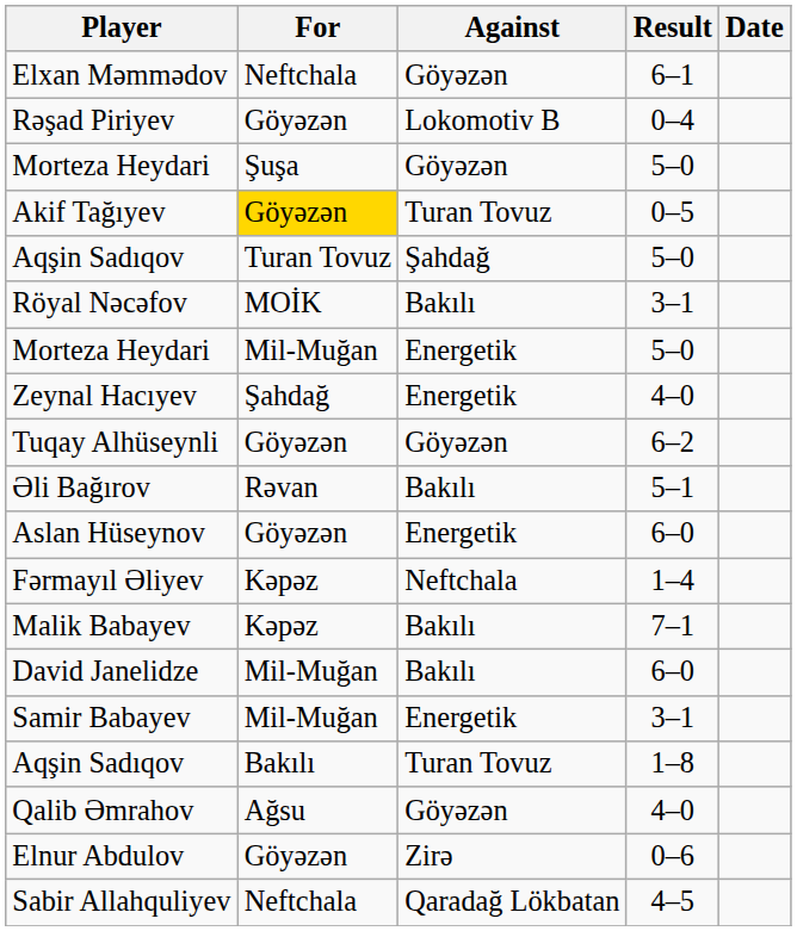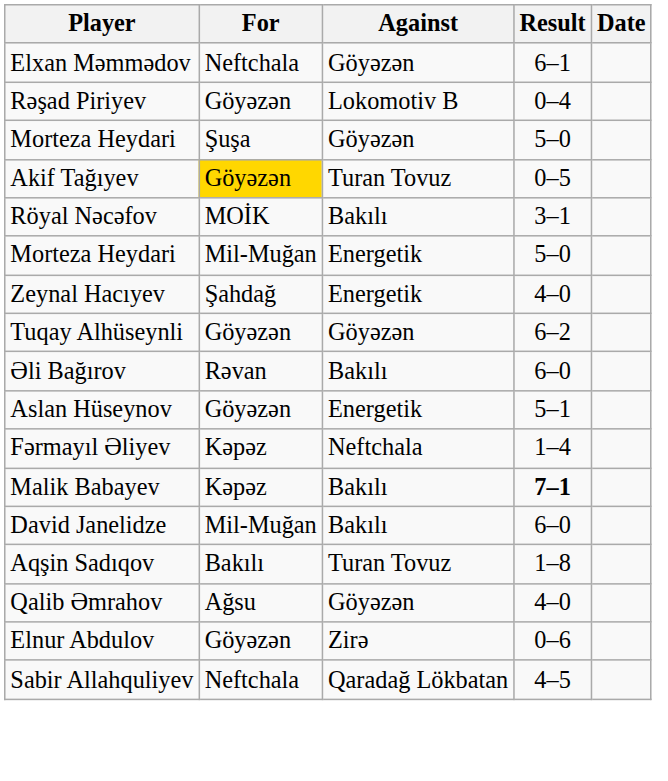 <table class="wikitable sortable">
 <tr>
 <th>Player</th>
 <th>For</th>
 <th>Against</th>
 <th style="text-align:center">Result</th>
 <th>Date</th>
 </tr>
 <tr>
 <td> Elxan Məmmədov</td>
 <td>Neftchala</td>
 <td>Göyəzən</td>
 <td style="text-align:center;">6–1</td>
 <td></td>
 </tr>
 <tr>
 <td> Rəşad Piriyev</td>
 <td>Göyəzən</td>
 <td>Lokomotiv B</td>
 <td style="text-align:center;">0–4</td>
 <td></td>
 </tr>
 <tr>
 <td> Morteza Heydari</td>
 <td>Şuşa</td>
 <td>Göyəzən</td>
 <td style="text-align:center;">5–0</td>
 <td></td>
 </tr>
 <tr>
 <td> Akif Tağıyev</td>
 <td style="background: gold;">Göyəzən</td>
 <td>Turan Tovuz</td>
 <td style="text-align:center;">0–5</td>
 <td></td>
 </tr>
 <tr>
-<td> Aqşin Sadıqov</td>
-<td>Turan Tovuz</td>
-<td>Şahdağ</td>
-<td style="text-align:center;">5–0</td>
-<td></td>
-</tr>
-<tr>
 <td> Röyal Nəcəfov</td>
 <td>MOİK</td>
 <td>Bakılı</td>
 <td style="text-align:center;">3–1</td>
 <td></td>
 </tr>
 <tr>
 <td> Morteza Heydari</td>
 <td>Mil-Muğan</td>
 <td>Energetik</td>
 <td style="text-align:center;">5–0</td>
 <td></td>
 </tr>
 <tr>
 <td> Zeynal Hacıyev</td>
 <td>Şahdağ</td>
 <td>Energetik</td>
 <td style="text-align:center;">4–0</td>
 <td></td>
 </tr>
 <tr>
 <td> Tuqay Alhüseynli</td>
 <td>Göyəzən</td>
 <td>Göyəzən</td>
 <td style="text-align:center;">6–2</td>
 <td></td>
 </tr>
 <tr>
 <td> Əli Bağırov</td>
 <td>Rəvan</td>
 <td>Bakılı</td>
-<td style="text-align:center;">5–1</td>
+<td style="text-align:center;">6–0</td>
 <td></td>
 </tr>
 <tr>
 <td> Aslan Hüseynov</td>
 <td>Göyəzən</td>
 <td>Energetik</td>
-<td style="text-align:center;">6–0</td>
+<td style="text-align:center;">5–1</td>
 <td></td>
 </tr>
 <tr>
 <td> Fərmayıl Əliyev</td>
 <td>Kəpəz</td>
 <td>Neftchala</td>
 <td style="text-align:center;">1–4</td>
 <td></td>
 </tr>
 <tr>
 <td> Malik Babayev</td>
 <td>Kəpəz</td>
 <td>Bakılı</td>
-<td style="text-align:center;">7–1</td>
+<td style="text-align:center;"><strong>7–1</strong></td>
 <td></td>
 </tr>
 <tr>
 <td> David Janelidze</td>
 <td>Mil-Muğan</td>
 <td>Bakılı</td>
 <td style="text-align:center;">6–0</td>
-<td></td>
-</tr>
-<tr>
-<td> Samir Babayev</td>
-<td>Mil-Muğan</td>
-<td>Energetik</td>
-<td style="text-align:center;">3–1</td>
 <td></td>
 </tr>
 <tr>
 <td> Aqşin Sadıqov</td>
 <td>Bakılı</td>
 <td>Turan Tovuz</td>
 <td style="text-align:center;">1–8</td>
 <td></td>
 </tr>
 <tr>
 <td> Qalib Əmrahov</td>
 <td>Ağsu</td>
 <td>Göyəzən</td>
 <td style="text-align:center;">4–0</td>
 <td></td>
 </tr>
 <tr>
 <td> Elnur Abdulov</td>
 <td>Göyəzən</td>
 <td>Zirə</td>
 <td style="text-align:center;">0–6</td>
 <td></td>
 </tr>
 <tr>
 <td> Sabir Allahquliyev</td>
 <td>Neftchala</td>
 <td>Qaradağ Lökbatan</td>
 <td style="text-align:center;">4–5</td>
 <td></td>
 </tr>
 </table>
